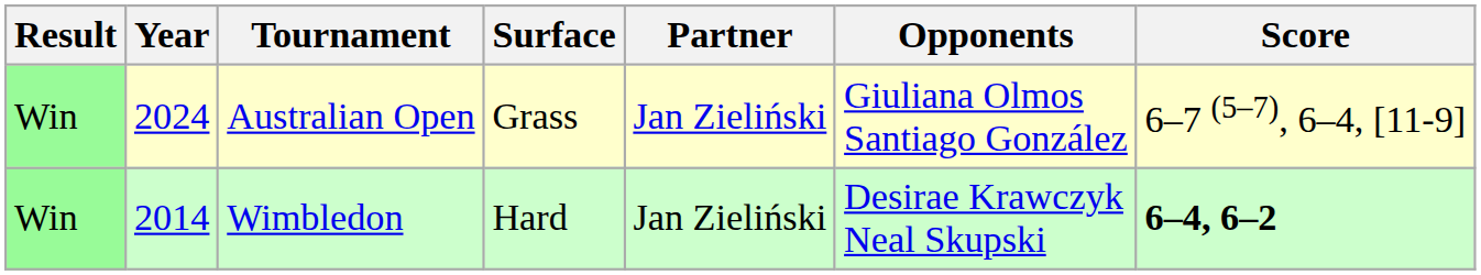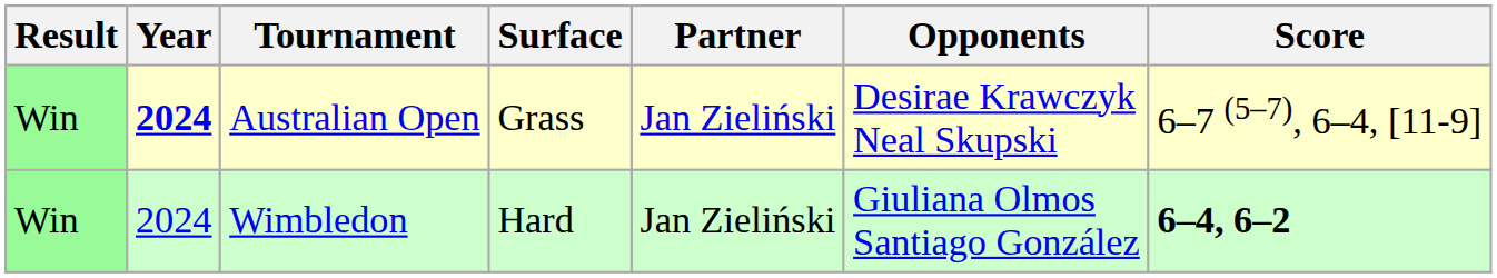 <table class="sortable wikitable">
 <tr>
 <th>Result</th>
 <th>Year</th>
 <th>Tournament</th>
 <th>Surface</th>
 <th>Partner</th>
 <th>Opponents</th>
 <th class=unsortable>Score</th>
 </tr>
 <tr style=background:#ffffcc>
 <td bgcolor=98fb98>Win</td>
-<td><a href='#'>2024</a></td>
+<td><strong><a href='#'>2024</a></strong></td>
 <td><a href='#'>Australian Open</a></td>
 <td>Grass</td>
 <td> <a href='#'>Jan Zieliński</a></td>
-<td> <a href='#'>Giuliana Olmos</a> <br>  <a href='#'>Santiago González</a></td>
+<td> <a href='#'>Desirae Krawczyk</a> <br>  <a href='#'>Neal Skupski</a></td>
 <td>6–7 <sup>(5–7)</sup>, 6–4, [11-9]</td>
 </tr>
 <tr style="background:#CCFFCC;">
 <td bgcolor=98fb98>Win</td>
-<td><a href='#'>2014</a></td>
+<td><a href='#'>2024</a></td>
 <td><a href='#'>Wimbledon</a></td>
 <td>Hard</td>
 <td> Jan Zieliński</td>
-<td> <a href='#'>Desirae Krawczyk</a> <br>  <a href='#'>Neal Skupski</a></td>
+<td> <a href='#'>Giuliana Olmos</a> <br>  <a href='#'>Santiago González</a></td>
 <td><strong>6–4, 6–2</strong></td>
 </tr>
 </table>
